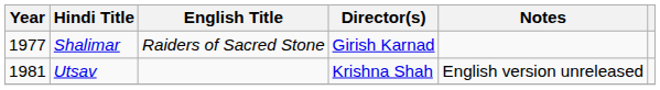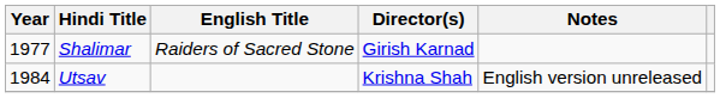 <table class="wikitable sortable">
 <tr>
 <th>Year</th>
 <th>Hindi Title</th>
 <th>English Title</th>
 <th>Director(s)</th>
 <th>Notes</th>
 <th class="unsortable"></th>
 </tr>
 <tr>
 <td>1977</td>
 <td><em><a href='#'>Shalimar</a></em></td>
 <td><em>Raiders of Sacred Stone</em></td>
 <td><a href='#'>Girish Karnad</a></td>
 <td></td>
 <td></td>
 </tr>
 <tr>
-<td>1981</td>
+<td>1984</td>
 <td><em><a href='#'>Utsav</a></em></td>
 <td></td>
 <td><a href='#'>Krishna Shah</a></td>
 <td>English version unreleased</td>
 <td style="text-align:center;"></td>
 </tr>
 <tr>
 </tr>
 </table>
